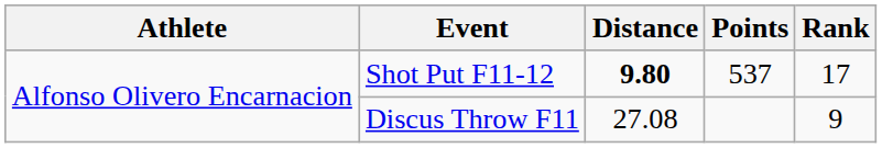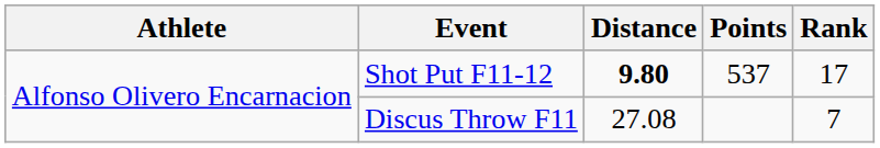 <table class="wikitable">
 <tr>
 <th>Athlete</th>
 <th>Event</th>
 <th>Distance</th>
 <th>Points</th>
 <th>Rank</th>
 </tr>
 <tr align=center>
 <td align=left rowspan=2><a href='#'>Alfonso Olivero Encarnacion</a></td>
 <td align=left><a href='#'>Shot Put F11-12</a></td>
 <td><strong>9.80</strong></td>
 <td>537</td>
 <td>17</td>
 </tr>
 <tr align=center>
 <td align=left><a href='#'>Discus Throw F11</a></td>
 <td>27.08</td>
 <td></td>
-<td>9</td>
+<td>7</td>
 </tr>
 </table>
